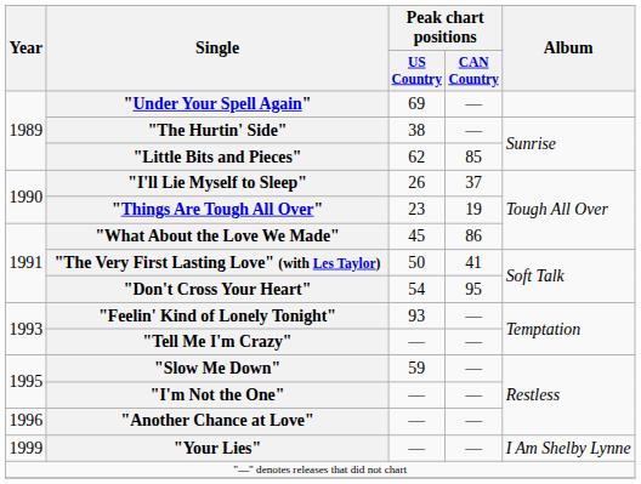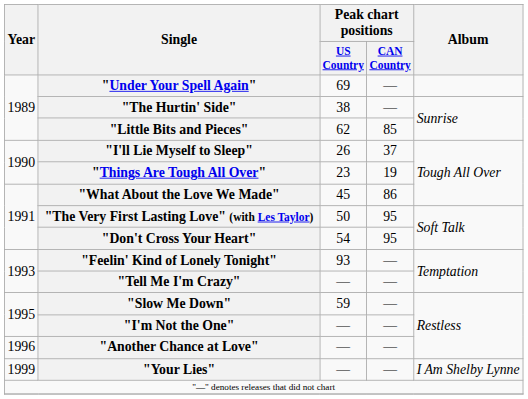 <table class="wikitable plainrowheaders" style="text-align:center;">
 <tr>
 <th rowspan="2">Year</th>
 <th rowspan="2" style="width:20em;">Single</th>
 <th colspan="2">Peak chart<br>positions</th>
 <th rowspan="2">Album</th>
 </tr>
 <tr style="font-size:smaller;">
 <th width="45"><a href='#'>US Country</a><br></th>
 <th width="45"><a href='#'>CAN Country</a><br></th>
 </tr>
 <tr>
 <td rowspan="3">1989</td>
 <th scope="row">"<a href='#'>Under Your Spell Again</a>"</th>
 <td>69</td>
 <td>—</td>
 <td></td>
 </tr>
 <tr>
 <th scope="row">"The Hurtin' Side"</th>
 <td>38</td>
 <td>—</td>
 <td align="left" rowspan="2"><em>Sunrise</em></td>
 </tr>
 <tr>
 <th scope="row">"Little Bits and Pieces"</th>
 <td>62</td>
 <td>85</td>
 </tr>
 <tr>
 <td rowspan="2">1990</td>
 <th scope="row">"I'll Lie Myself to Sleep"</th>
 <td>26</td>
 <td>37</td>
 <td align="left" rowspan="3"><em>Tough All Over</em></td>
 </tr>
 <tr>
 <th scope="row">"<a href='#'>Things Are Tough All Over</a>"</th>
 <td>23</td>
 <td>19</td>
 </tr>
 <tr>
 <td rowspan="3">1991</td>
 <th scope="row">"What About the Love We Made"</th>
 <td>45</td>
 <td>86</td>
 </tr>
 <tr>
 <th scope="row">"The Very First Lasting Love" <small>(with <a href='#'>Les Taylor</a>)</small></th>
 <td>50</td>
-<td>41</td>
+<td>95</td>
 <td align="left" rowspan="2"><em>Soft Talk</em></td>
 </tr>
 <tr>
 <th scope="row">"Don't Cross Your Heart"</th>
 <td>54</td>
 <td>95</td>
 </tr>
 <tr>
 <td rowspan="2">1993</td>
 <th scope="row">"Feelin' Kind of Lonely Tonight"</th>
 <td>93</td>
 <td>—</td>
 <td align="left" rowspan="2"><em>Temptation</em></td>
 </tr>
 <tr>
 <th scope="row">"Tell Me I'm Crazy"</th>
 <td>—</td>
 <td>—</td>
 </tr>
 <tr>
 <td rowspan="2">1995</td>
 <th scope="row">"Slow Me Down"</th>
 <td>59</td>
 <td>—</td>
 <td align="left" rowspan="3"><em>Restless</em></td>
 </tr>
 <tr>
 <th scope="row">"I'm Not the One"</th>
 <td>—</td>
 <td>—</td>
 </tr>
 <tr>
 <td>1996</td>
 <th scope="row">"Another Chance at Love"</th>
 <td>—</td>
 <td>—</td>
 </tr>
 <tr>
 <td>1999</td>
 <th scope="row">"Your Lies"</th>
 <td>—</td>
 <td>—</td>
 <td align="left"><em>I Am Shelby Lynne</em></td>
 </tr>
 <tr>
 <td colspan="5" style="font-size:8pt">"—" denotes releases that did not chart</td>
 </tr>
 <tr>
 </tr>
 </table>
